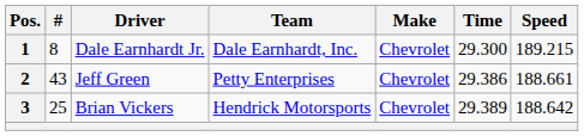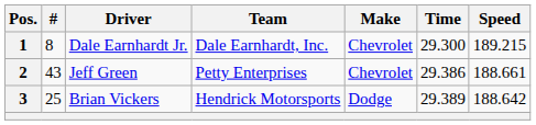 <table class="wikitable" style="font-size:95%">
 <tr>
 <th>Pos.</th>
 <th>#</th>
 <th>Driver</th>
 <th>Team</th>
 <th>Make</th>
 <th>Time</th>
 <th>Speed</th>
 </tr>
 <tr>
 <th>1</th>
 <td>8</td>
 <td><a href='#'>Dale Earnhardt Jr.</a></td>
 <td><a href='#'>Dale Earnhardt, Inc.</a></td>
 <td><a href='#'>Chevrolet</a></td>
 <td>29.300</td>
 <td>189.215</td>
 </tr>
 <tr>
 <th>2</th>
 <td>43</td>
 <td><a href='#'>Jeff Green</a></td>
 <td><a href='#'>Petty Enterprises</a></td>
 <td><a href='#'>Chevrolet</a></td>
 <td>29.386</td>
 <td>188.661</td>
 </tr>
 <tr>
 <th>3</th>
 <td>25</td>
 <td><a href='#'>Brian Vickers</a></td>
 <td><a href='#'>Hendrick Motorsports</a></td>
-<td><a href='#'>Chevrolet</a></td>
+<td><a href='#'>Dodge</a></td>
 <td>29.389</td>
 <td>188.642</td>
 </tr>
 <tr>
 <th colspan="7"></th>
 </tr>
 </table>
